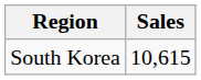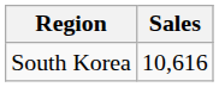 <table class="wikitable">
 <tr>
 <th>Region</th>
 <th>Sales</th>
 </tr>
 <tr>
 <td>South Korea</td>
-<td>10,615</td>
+<td>10,616</td>
 </tr>
 </table>
